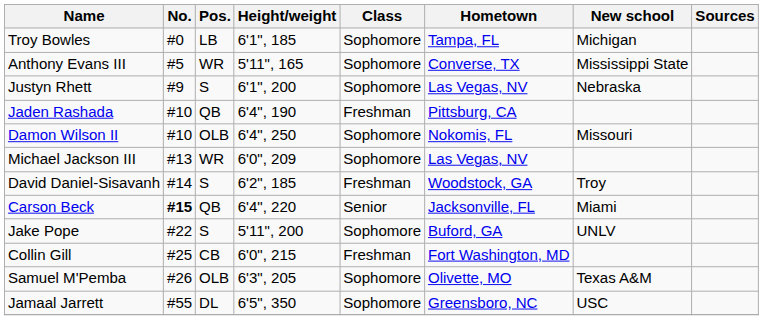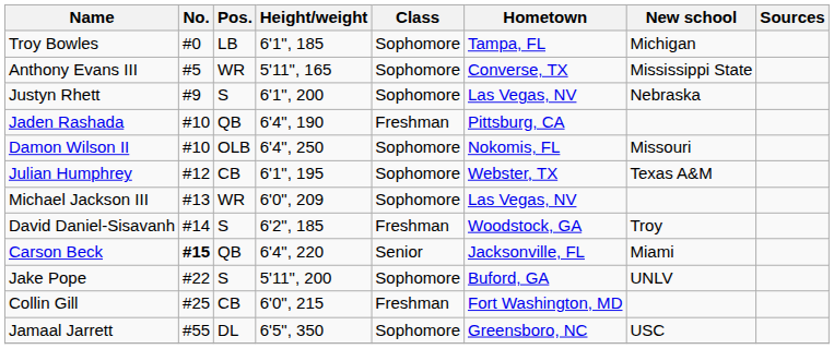 <table class="wikitable sortable mw-collapsible mw-collapsed">
 <tr>
 <th>Name</th>
 <th>No.</th>
 <th>Pos.</th>
 <th>Height/weight</th>
 <th>Class</th>
 <th>Hometown</th>
 <th>New school</th>
 <th>Sources</th>
 </tr>
 <tr>
 <td>Troy Bowles</td>
 <td>#0</td>
 <td>LB</td>
 <td>6'1", 185</td>
 <td>Sophomore</td>
 <td><a href='#'>Tampa, FL</a></td>
 <td>Michigan</td>
 <td><br></td>
 </tr>
 <tr>
 <td>Anthony Evans III</td>
 <td>#5</td>
 <td>WR</td>
 <td>5'11", 165</td>
 <td>Sophomore</td>
 <td><a href='#'>Converse, TX</a></td>
 <td>Mississippi State</td>
 <td></td>
 </tr>
 <tr>
 <td>Justyn Rhett</td>
 <td>#9</td>
 <td>S</td>
 <td>6'1", 200</td>
 <td>Sophomore</td>
 <td><a href='#'>Las Vegas, NV</a></td>
 <td>Nebraska</td>
 <td><br></td>
 </tr>
 <tr>
 <td><a href='#'>Jaden Rashada</a></td>
 <td>#10</td>
 <td>QB</td>
 <td>6'4", 190</td>
 <td> Freshman</td>
 <td><a href='#'>Pittsburg, CA</a></td>
 <td></td>
 <td><br></td>
 </tr>
 <tr>
 <td><a href='#'>Damon Wilson II</a></td>
 <td>#10</td>
 <td>OLB</td>
 <td>6'4", 250</td>
 <td>Sophomore</td>
 <td><a href='#'>Nokomis, FL</a></td>
 <td>Missouri</td>
 <td><br></td>
 </tr>
 <tr>
+<td><a href='#'>Julian Humphrey</a></td>
+<td>#12</td>
+<td>CB</td>
+<td>6'1", 195</td>
+<td> Sophomore</td>
+<td><a href='#'>Webster, TX</a></td>
+<td>Texas A&M</td>
+<td><br></td>
+</tr>
+<tr>
 <td>Michael Jackson III</td>
 <td>#13</td>
 <td>WR</td>
 <td>6'0", 209</td>
 <td>Sophomore</td>
 <td><a href='#'>Las Vegas, NV</a></td>
 <td></td>
 <td><br></td>
 </tr>
 <tr>
 <td>David Daniel-Sisavanh</td>
 <td>#14</td>
 <td>S</td>
 <td>6'2", 185</td>
 <td> Freshman</td>
 <td><a href='#'>Woodstock, GA</a></td>
 <td>Troy</td>
 <td></td>
 </tr>
 <tr>
 <td><a href='#'>Carson Beck</a></td>
 <td><strong>#15</strong></td>
 <td>QB</td>
 <td>6'4", 220</td>
 <td> Senior</td>
 <td><a href='#'>Jacksonville, FL</a></td>
 <td>Miami</td>
 <td><br></td>
 </tr>
 <tr>
 <td>Jake Pope</td>
 <td>#22</td>
 <td>S</td>
 <td>5'11", 200</td>
 <td> Sophomore</td>
 <td><a href='#'>Buford, GA</a></td>
 <td>UNLV</td>
 <td></td>
 </tr>
 <tr>
 <td>Collin Gill</td>
 <td>#25</td>
 <td>CB</td>
 <td>6'0", 215</td>
 <td>Freshman</td>
 <td><a href='#'>Fort Washington, MD</a></td>
 <td></td>
 <td></td>
 </tr>
 <tr>
-<td>Samuel M'Pemba</td>
-<td>#26</td>
-<td>OLB</td>
-<td>6'3", 205</td>
-<td>Sophomore</td>
-<td><a href='#'>Olivette, MO</a></td>
-<td>Texas A&M</td>
-<td><br></td>
-</tr>
-<tr>
 <td>Jamaal Jarrett</td>
 <td>#55</td>
 <td>DL</td>
 <td>6'5", 350</td>
 <td>Sophomore</td>
 <td><a href='#'>Greensboro, NC</a></td>
 <td>USC</td>
 <td><br></td>
 </tr>
 <tr>
 </tr>
 </table>
